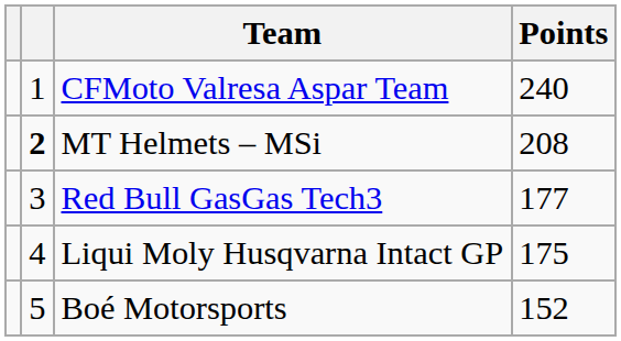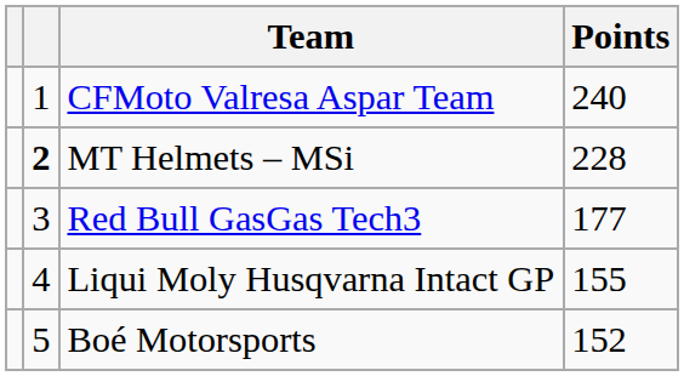 <table class="wikitable" style="font-size: 95%;">
 <tr>
 <th></th>
 <th></th>
 <th>Team</th>
 <th>Points</th>
 </tr>
 <tr>
 <td></td>
 <td align=center>1</td>
 <td> <a href='#'>CFMoto Valresa Aspar Team</a></td>
 <td align=left>240</td>
 </tr>
 <tr>
 <td></td>
 <td align=center><strong>2</strong></td>
 <td> MT Helmets – MSi</td>
-<td align=left>208</td>
+<td align=left>228</td>
 </tr>
 <tr>
 <td></td>
 <td align=center>3</td>
 <td> <a href='#'>Red Bull GasGas Tech3</a></td>
 <td align=left>177</td>
 </tr>
 <tr>
 <td></td>
 <td align=center>4</td>
 <td> Liqui Moly Husqvarna Intact GP</td>
-<td align=left>175</td>
+<td align=left>155</td>
 </tr>
 <tr>
 <td></td>
 <td align=center>5</td>
 <td> Boé Motorsports</td>
 <td align=left>152</td>
 </tr>
 </table>
